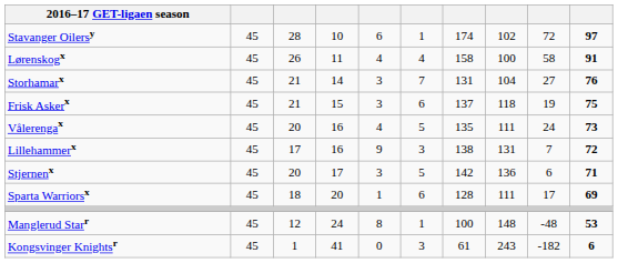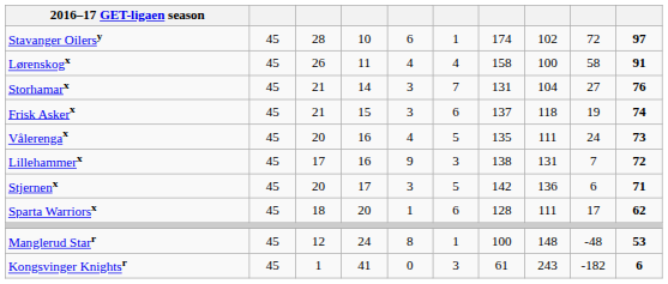 <table class="wikitable">
 <tr>
 <th style="width:18em;">2016–17 <a href='#'>GET-ligaen</a> season</th>
 <th style="width:3em;"></th>
 <th style="width:3em;"></th>
 <th style="width:3em;"></th>
 <th style="width:3em;"></th>
 <th style="width:3em;"></th>
 <th style="width:3em;"></th>
 <th style="width:3em;"></th>
 <th style="width:3em;"></th>
 <th style="width:3em;"></th>
 </tr>
 <tr align=center>
 <td align=left><a href='#'>Stavanger Oilers</a><sup><strong>y</strong></sup></td>
 <td>45</td>
 <td>28</td>
 <td>10</td>
 <td>6</td>
 <td>1</td>
 <td>174</td>
 <td>102</td>
 <td>72</td>
 <td><strong>97</strong></td>
 </tr>
 <tr align=center>
 <td align=left><a href='#'>Lørenskog</a><sup><strong>x</strong></sup></td>
 <td>45</td>
 <td>26</td>
 <td>11</td>
 <td>4</td>
 <td>4</td>
 <td>158</td>
 <td>100</td>
 <td>58</td>
 <td><strong>91</strong></td>
 </tr>
 <tr align=center>
 <td align=left><a href='#'>Storhamar</a><sup><strong>x</strong></sup></td>
 <td>45</td>
 <td>21</td>
 <td>14</td>
 <td>3</td>
 <td>7</td>
 <td>131</td>
 <td>104</td>
 <td>27</td>
 <td><strong>76</strong></td>
 </tr>
 <tr align=center>
 <td align=left><a href='#'>Frisk Asker</a><sup><strong>x</strong></sup></td>
 <td>45</td>
 <td>21</td>
 <td>15</td>
 <td>3</td>
 <td>6</td>
 <td>137</td>
 <td>118</td>
 <td>19</td>
-<td><strong>75</strong></td>
+<td><strong>74</strong></td>
 </tr>
 <tr align=center>
 <td align=left><a href='#'>Vålerenga</a><sup><strong>x</strong></sup></td>
 <td>45</td>
 <td>20</td>
 <td>16</td>
 <td>4</td>
 <td>5</td>
 <td>135</td>
 <td>111</td>
 <td>24</td>
 <td><strong>73</strong></td>
 </tr>
 <tr align=center>
 <td align=left><a href='#'>Lillehammer</a><sup><strong>x</strong></sup></td>
 <td>45</td>
 <td>17</td>
 <td>16</td>
 <td>9</td>
 <td>3</td>
 <td>138</td>
 <td>131</td>
 <td>7</td>
 <td><strong>72</strong></td>
 </tr>
 <tr align=center>
 <td align=left><a href='#'>Stjernen</a><sup><strong>x</strong></sup></td>
 <td>45</td>
 <td>20</td>
 <td>17</td>
 <td>3</td>
 <td>5</td>
 <td>142</td>
 <td>136</td>
 <td>6</td>
 <td><strong>71</strong></td>
 </tr>
 <tr align=center>
 <td align=left><a href='#'>Sparta Warriors</a><sup><strong>x</strong></sup></td>
 <td>45</td>
 <td>18</td>
 <td>20</td>
 <td>1</td>
 <td>6</td>
 <td>128</td>
 <td>111</td>
 <td>17</td>
-<td><strong>69</strong></td>
+<td><strong>62</strong></td>
 </tr>
 <tr bgcolor="#cccccc" class="unsortable">
 <td colspan=10></td>
 </tr>
 <tr align=center>
 <td align=left><a href='#'>Manglerud Star</a><sup><strong>r</strong></sup></td>
 <td>45</td>
 <td>12</td>
 <td>24</td>
 <td>8</td>
 <td>1</td>
 <td>100</td>
 <td>148</td>
 <td>-48</td>
 <td><strong>53</strong></td>
 </tr>
 <tr align=center>
 <td align=left><a href='#'>Kongsvinger Knights</a><sup><strong>r</strong></sup></td>
 <td>45</td>
 <td>1</td>
 <td>41</td>
 <td>0</td>
 <td>3</td>
 <td>61</td>
 <td>243</td>
 <td>-182</td>
 <td><strong>6</strong></td>
 </tr>
 </table>
